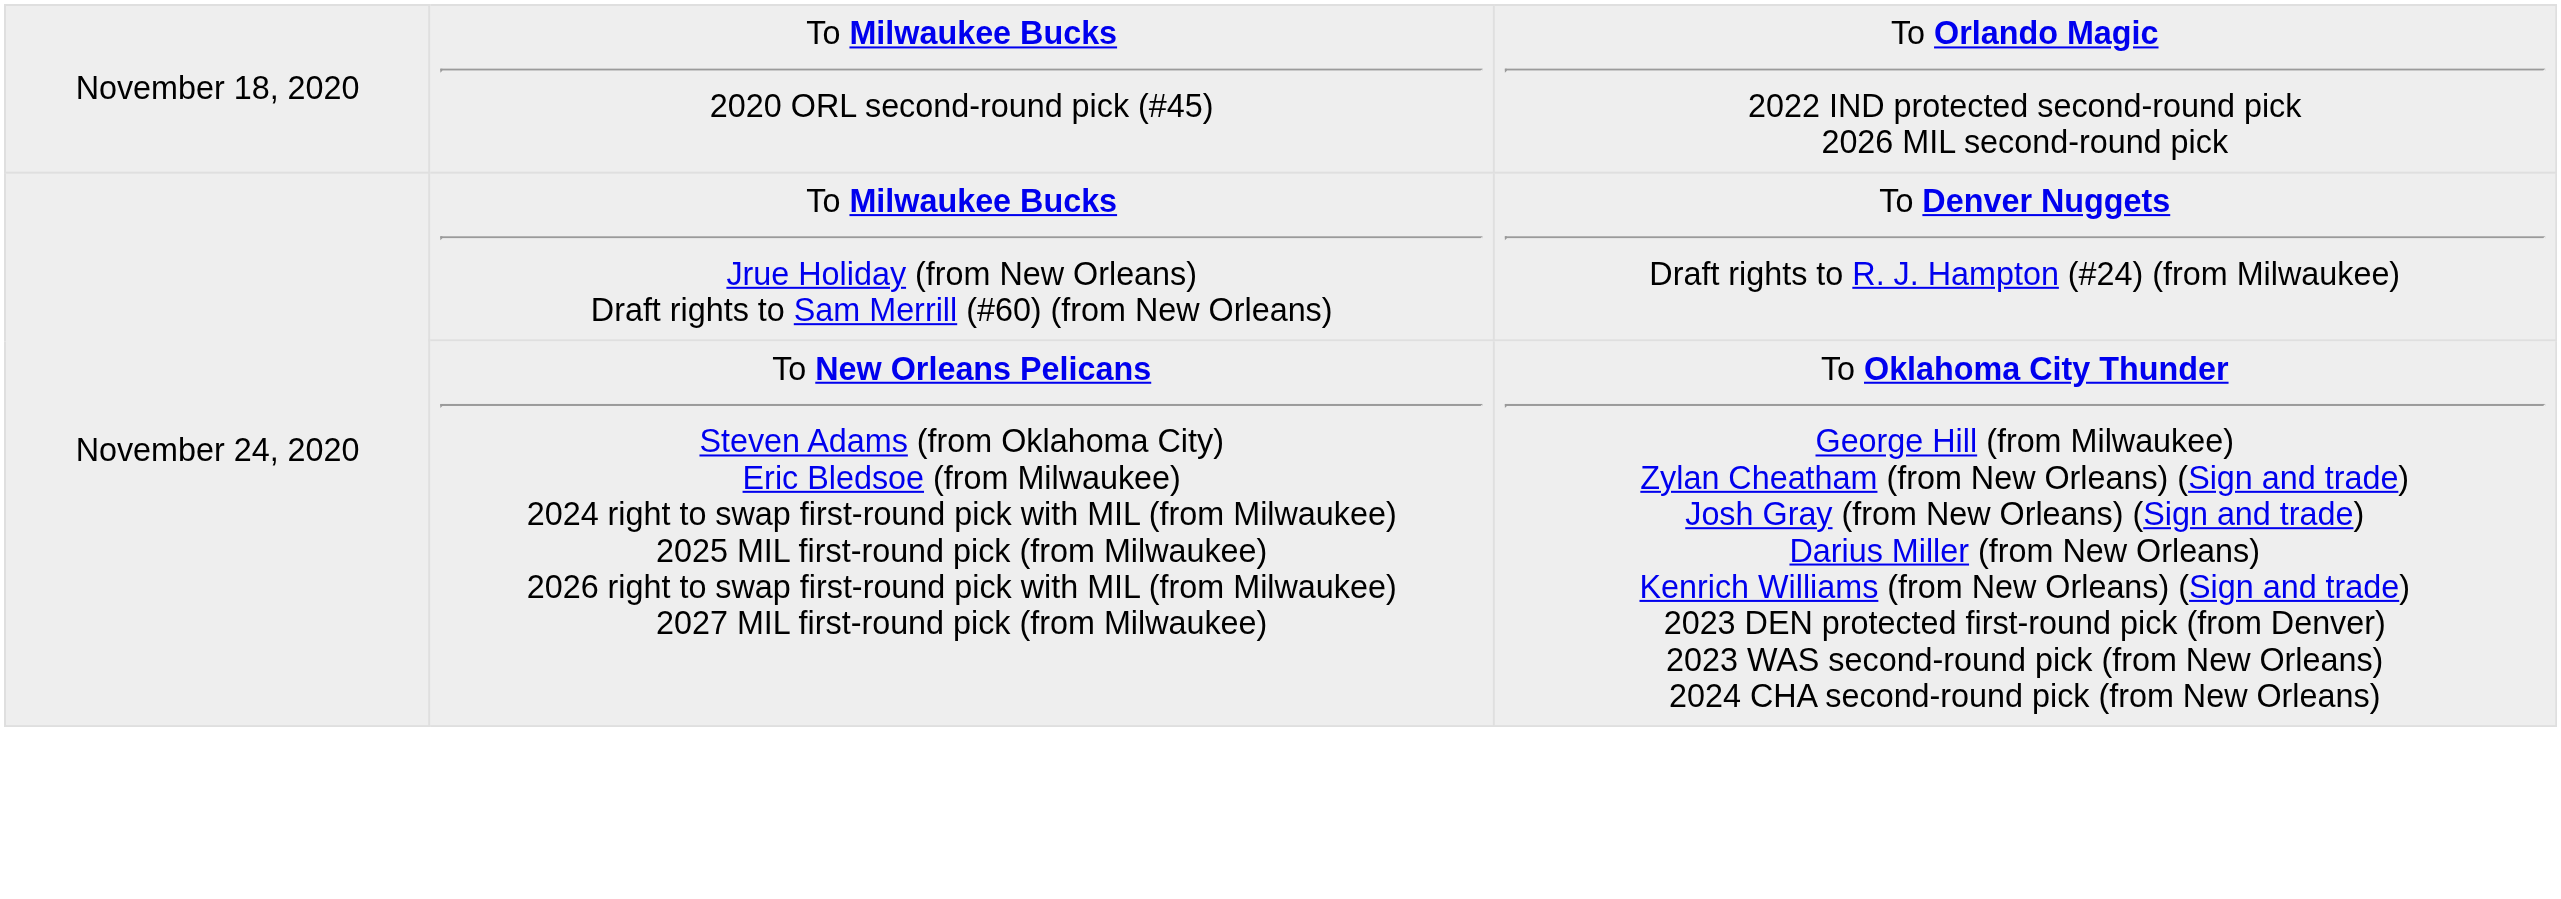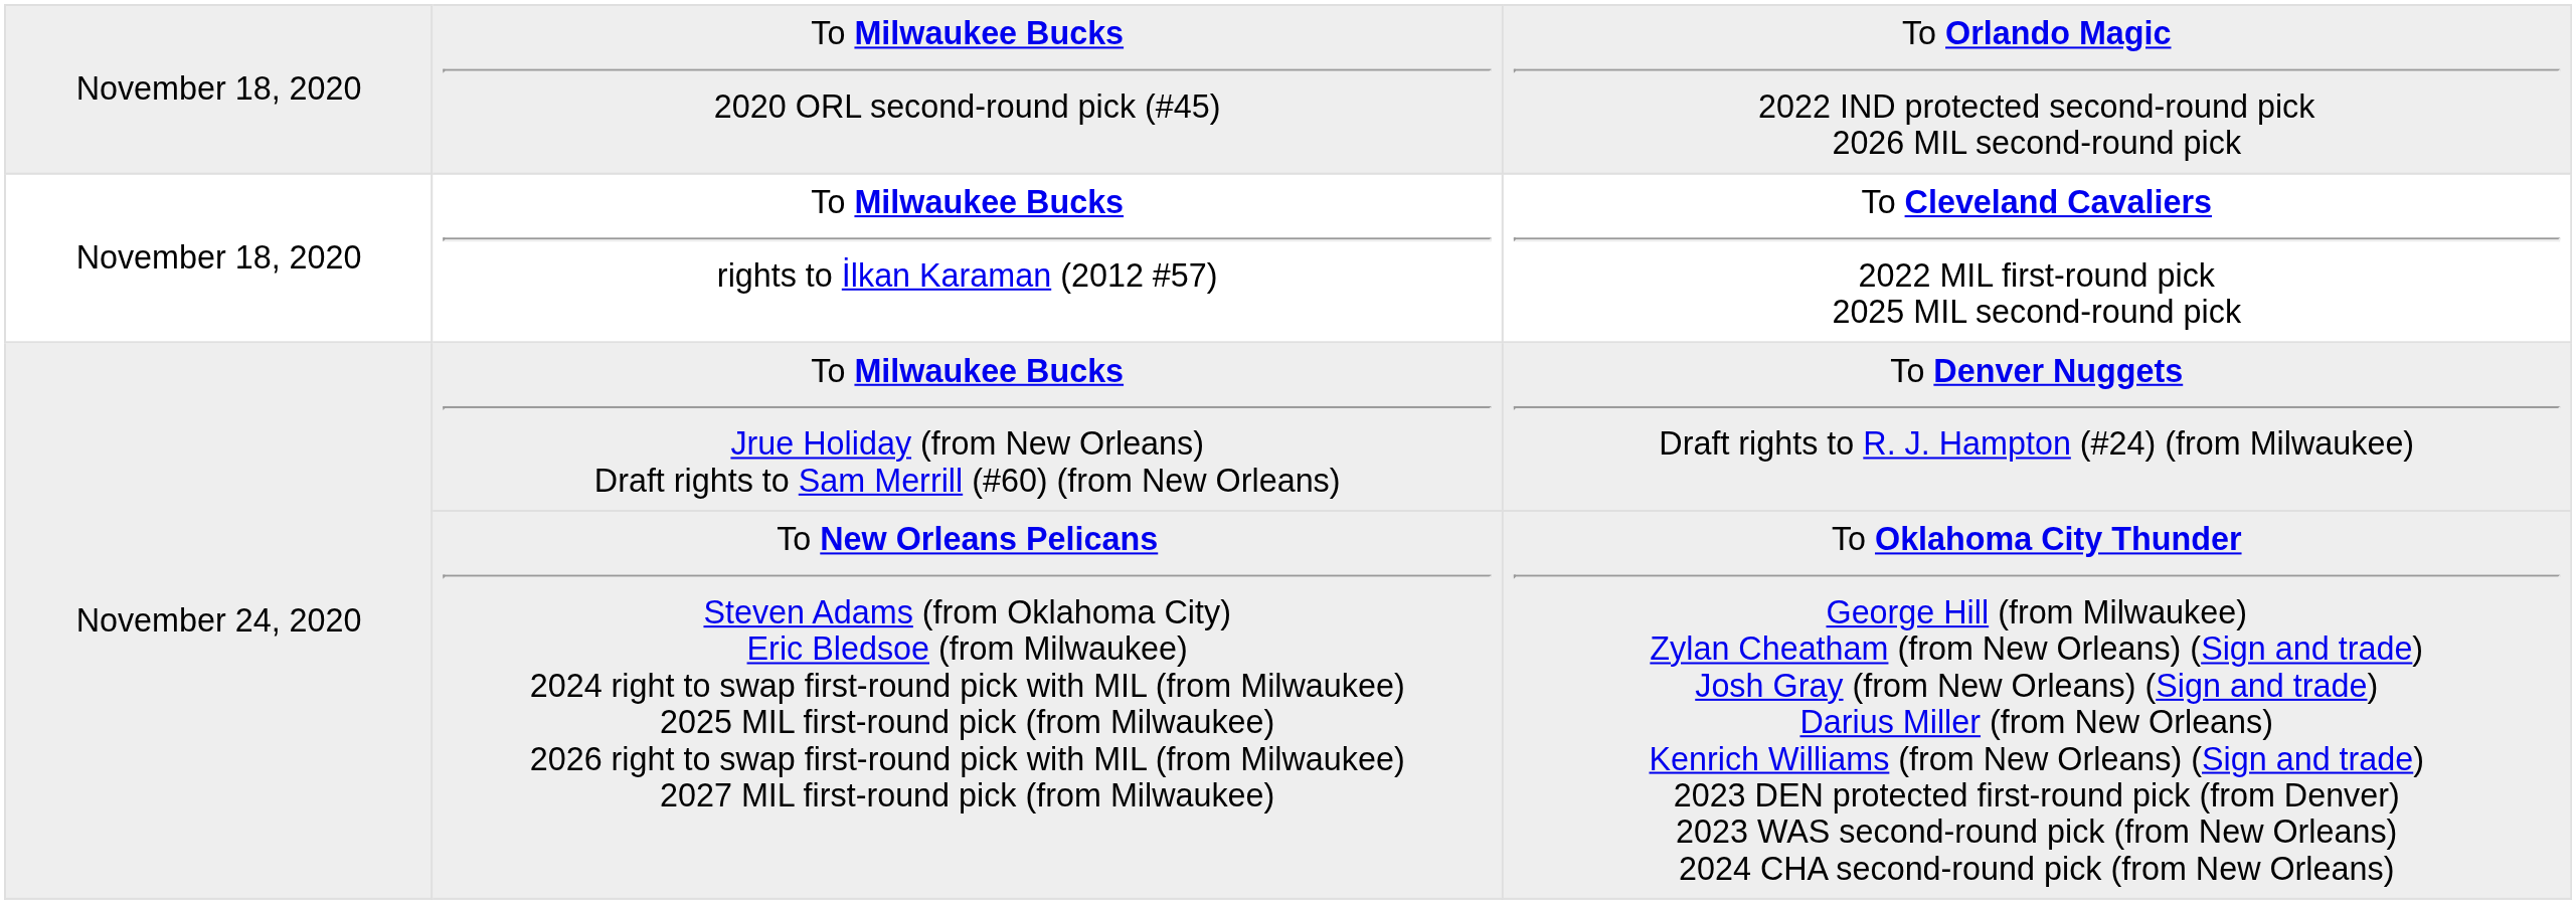 <table border=1 style="border-collapse:collapse; text-align: center; width: 100%" bordercolor="#DFDFDF"  cellpadding="5">
 <tr bgcolor="eeeeee">
 <td style="width:12%">November 18, 2020</td>
 <td style="width:30%" valign="top">To <strong><a href='#'>Milwaukee Bucks</a></strong><hr>2020 ORL second-round pick (#45)</td>
 <td style="width:30%" valign="top">To <strong><a href='#'>Orlando Magic</a></strong><hr>2022 IND protected second-round pick<br>2026 MIL second-round pick</td>
+</tr>
+<tr>
+<td style="width:12%">November 18, 2020</td>
+<td style="width:30%" valign="top">To <strong><a href='#'>Milwaukee Bucks</a></strong><hr>rights to <a href='#'>İlkan Karaman</a> (2012 #57)</td>
+<td style="width:30%" valign="top">To <strong><a href='#'>Cleveland Cavaliers</a></strong><hr>2022 MIL first-round pick<br>2025 MIL second-round pick</td>
 </tr>
 <tr bgcolor="eeeeee">
 <td style="width:12%" rowspan=2>November 24, 2020</td>
 <td style="width:30%" valign="top">To <strong><a href='#'>Milwaukee Bucks</a></strong><hr><a href='#'>Jrue Holiday</a> (from New Orleans)<br>Draft rights to <a href='#'>Sam Merrill</a> (#60) (from New Orleans)</td>
 <td style="width:30%" valign="top">To <strong><a href='#'>Denver Nuggets</a></strong><hr>Draft rights to <a href='#'>R. J. Hampton</a> (#24) (from Milwaukee)</td>
 </tr>
 <tr bgcolor="eeeeee">
 <td style="width:30%" valign="top">To <strong><a href='#'>New Orleans Pelicans</a></strong><hr><a href='#'>Steven Adams</a> (from Oklahoma City)<br><a href='#'>Eric Bledsoe</a> (from Milwaukee)<br>2024 right to swap first-round pick with MIL (from Milwaukee)<br>2025 MIL first-round pick (from Milwaukee)<br>2026 right to swap first-round pick with MIL (from Milwaukee)<br>2027 MIL first-round pick (from Milwaukee)</td>
 <td style="width:30%" valign="top">To <strong><a href='#'>Oklahoma City Thunder</a></strong><hr><a href='#'>George Hill</a> (from Milwaukee)<br><a href='#'>Zylan Cheatham</a> (from New Orleans) (<a href='#'>Sign and trade</a>)<br><a href='#'>Josh Gray</a> (from New Orleans) (<a href='#'>Sign and trade</a>)<br><a href='#'>Darius Miller</a> (from New Orleans)<br><a href='#'>Kenrich Williams</a> (from New Orleans) (<a href='#'>Sign and trade</a>)<br>2023 DEN protected first-round pick (from Denver)<br>2023 WAS second-round pick (from New Orleans)<br>2024 CHA second-round pick (from New Orleans)</td>
 </tr>
 </table>
